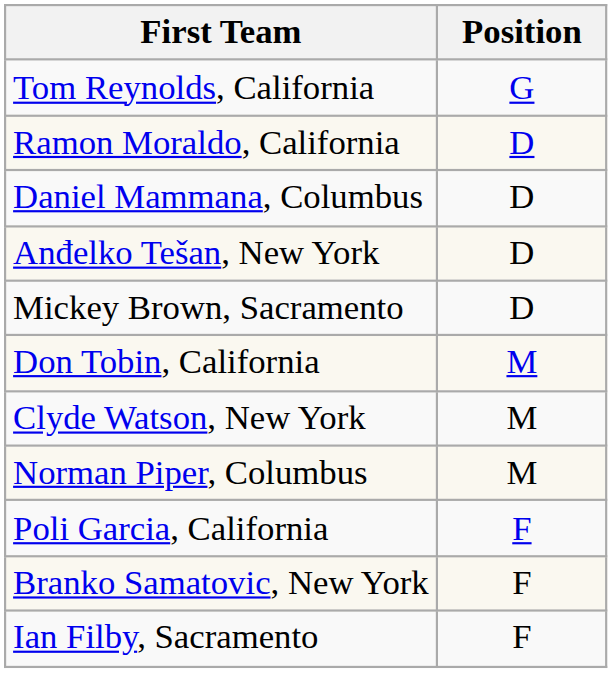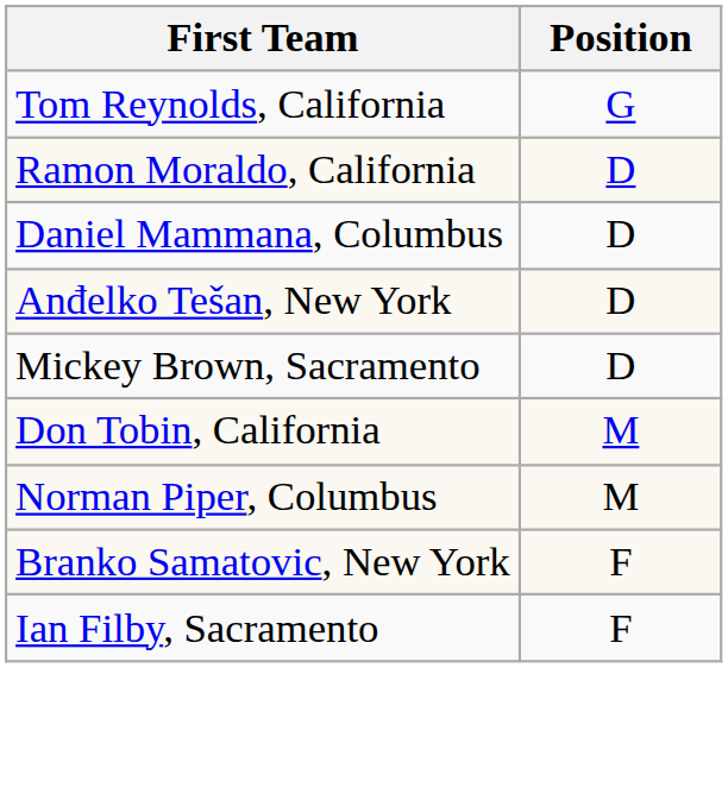 <table class="wikitable">
 <tr>
 <th>First Team</th>
 <th>  Position  </th>
 </tr>
 <tr>
 <td><a href='#'>Tom Reynolds</a>, California</td>
 <td align=center><a href='#'>G</a></td>
 </tr>
 <tr style="background:#faf8f0;">
 <td><a href='#'>Ramon Moraldo</a>, California</td>
 <td align=center><a href='#'>D</a></td>
 </tr>
 <tr>
 <td><a href='#'>Daniel Mammana</a>, Columbus</td>
 <td align=center>D</td>
 </tr>
 <tr style="background:#faf8f0;">
 <td><a href='#'>Anđelko Tešan</a>, New York</td>
 <td align=center>D</td>
 </tr>
 <tr>
 <td>Mickey Brown, Sacramento</td>
 <td align=center>D</td>
 </tr>
 <tr style="background:#faf8f0;">
 <td><a href='#'>Don Tobin</a>, California</td>
 <td align=center><a href='#'>M</a></td>
 </tr>
-<tr>
-<td><a href='#'>Clyde Watson</a>, New York</td>
-<td align=center>M</td>
-</tr>
 <tr style="background:#faf8f0;">
 <td><a href='#'>Norman Piper</a>, Columbus</td>
 <td align=center>M</td>
-</tr>
-<tr>
-<td><a href='#'>Poli Garcia</a>, California</td>
-<td align=center><a href='#'>F</a></td>
 </tr>
 <tr style="background:#faf8f0;">
 <td><a href='#'>Branko Samatovic</a>, New York</td>
 <td align=center>F</td>
 </tr>
 <tr>
 <td><a href='#'>Ian Filby</a>, Sacramento</td>
 <td align=center>F</td>
 </tr>
 </table>
